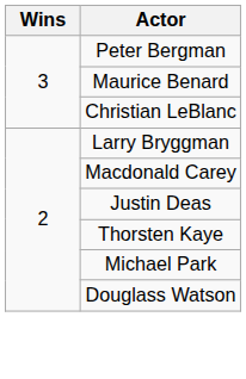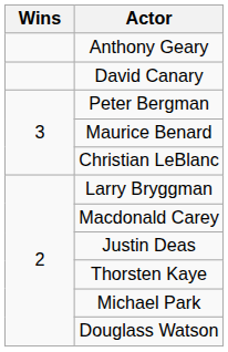 <table class="wikitable" style="text-align: center;">
 <tr>
 <th scope="col" width="55">Wins</th>
 <th scope="col" align="center">Actor</th>
+</tr>
+<tr>
+<td scope="row"></td>
+<td>Anthony Geary</td>
+</tr>
+<tr>
+<td scope="row"></td>
+<td>David Canary</td>
 </tr>
 <tr>
 <td scope="row"  rowspan=3 style="text-align:center">3</td>
 <td>Peter Bergman</td>
 </tr>
 <tr>
 <td>Maurice Benard</td>
 </tr>
 <tr>
 <td>Christian LeBlanc</td>
 </tr>
 <tr>
 <td scope="row" rowspan=6 style="text-align:center">2</td>
 <td>Larry Bryggman</td>
 </tr>
 <tr>
 <td>Macdonald Carey</td>
 </tr>
 <tr>
 <td>Justin Deas</td>
 </tr>
 <tr>
 <td>Thorsten Kaye</td>
 </tr>
 <tr>
 <td Michael Park (actor)>Michael Park</td>
 </tr>
 <tr>
 <td>Douglass Watson</td>
 </tr>
 </table>
